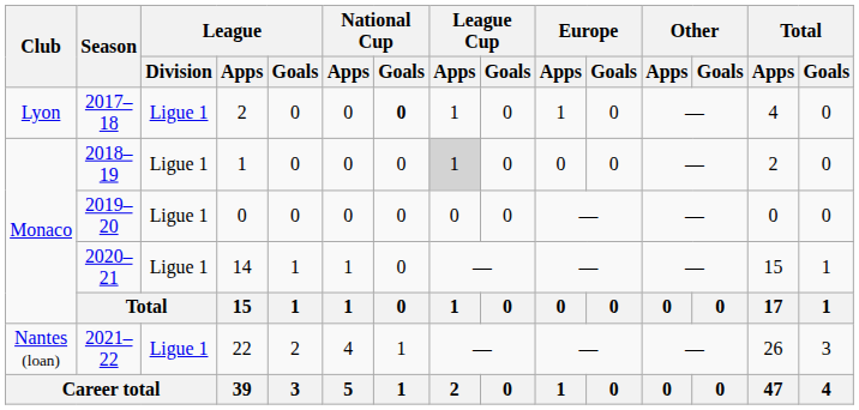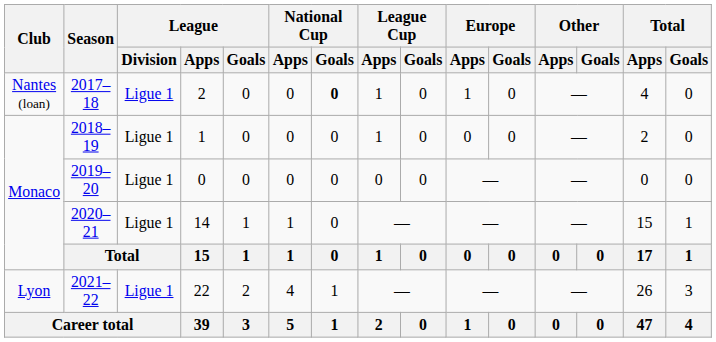 <table class="wikitable" style="text-align:center">
 <tr>
 <th rowspan="2">Club</th>
 <th rowspan="2">Season</th>
 <th colspan="3">League</th>
 <th colspan="2">National Cup</th>
 <th colspan="2">League Cup</th>
 <th colspan="2">Europe</th>
 <th colspan="2">Other</th>
 <th colspan="2">Total</th>
 </tr>
 <tr>
 <th>Division</th>
 <th>Apps</th>
 <th>Goals</th>
 <th>Apps</th>
 <th>Goals</th>
 <th>Apps</th>
 <th>Goals</th>
 <th>Apps</th>
 <th>Goals</th>
 <th>Apps</th>
 <th>Goals</th>
 <th>Apps</th>
 <th>Goals</th>
 </tr>
 <tr>
-<td><a href='#'>Lyon</a></td>
+<td><a href='#'>Nantes</a> <small>(loan)</small></td>
 <td><a href='#'>2017–18</a></td>
 <td><a href='#'>Ligue 1</a></td>
 <td>2</td>
 <td>0</td>
 <td>0</td>
 <td><strong>0</strong></td>
 <td>1</td>
 <td>0</td>
 <td>1</td>
 <td>0</td>
 <td colspan=2>—</td>
 <td>4</td>
 <td>0</td>
 </tr>
 <tr>
 <td rowspan=4><a href='#'>Monaco</a></td>
 <td><a href='#'>2018–19</a></td>
 <td>Ligue 1</td>
 <td>1</td>
 <td>0</td>
 <td>0</td>
 <td>0</td>
-<td style="background: lightgrey;">1</td>
+<td>1</td>
 <td>0</td>
 <td>0</td>
 <td>0</td>
 <td colspan=2>—</td>
 <td>2</td>
 <td>0</td>
 </tr>
 <tr>
 <td><a href='#'>2019–20</a></td>
 <td>Ligue 1</td>
 <td>0</td>
 <td>0</td>
 <td>0</td>
 <td>0</td>
 <td>0</td>
 <td>0</td>
 <td colspan=2>—</td>
 <td colspan=2>—</td>
 <td>0</td>
 <td>0</td>
 </tr>
 <tr>
 <td><a href='#'>2020–21</a></td>
 <td>Ligue 1</td>
 <td>14</td>
 <td>1</td>
 <td>1</td>
 <td>0</td>
 <td colspan=2>—</td>
 <td colspan=2>—</td>
 <td colspan=2>—</td>
 <td>15</td>
 <td>1</td>
 </tr>
 <tr>
 <th colspan="2">Total</th>
 <th>15</th>
 <th>1</th>
 <th>1</th>
 <th>0</th>
 <th>1</th>
 <th>0</th>
 <th>0</th>
 <th>0</th>
 <th>0</th>
 <th>0</th>
 <th>17</th>
 <th>1</th>
 </tr>
 <tr>
-<td><a href='#'>Nantes</a> <small>(loan)</small></td>
+<td><a href='#'>Lyon</a></td>
 <td><a href='#'>2021–22</a></td>
 <td><a href='#'>Ligue 1</a></td>
 <td>22</td>
 <td>2</td>
 <td>4</td>
 <td>1</td>
 <td colspan="2">—</td>
 <td colspan="2">—</td>
 <td colspan="2">—</td>
 <td>26</td>
 <td>3</td>
 </tr>
 <tr>
 <th colspan="3">Career total</th>
 <th>39</th>
 <th>3</th>
 <th>5</th>
 <th>1</th>
 <th>2</th>
 <th>0</th>
 <th>1</th>
 <th>0</th>
 <th>0</th>
 <th>0</th>
 <th>47</th>
 <th>4</th>
 </tr>
 </table>
